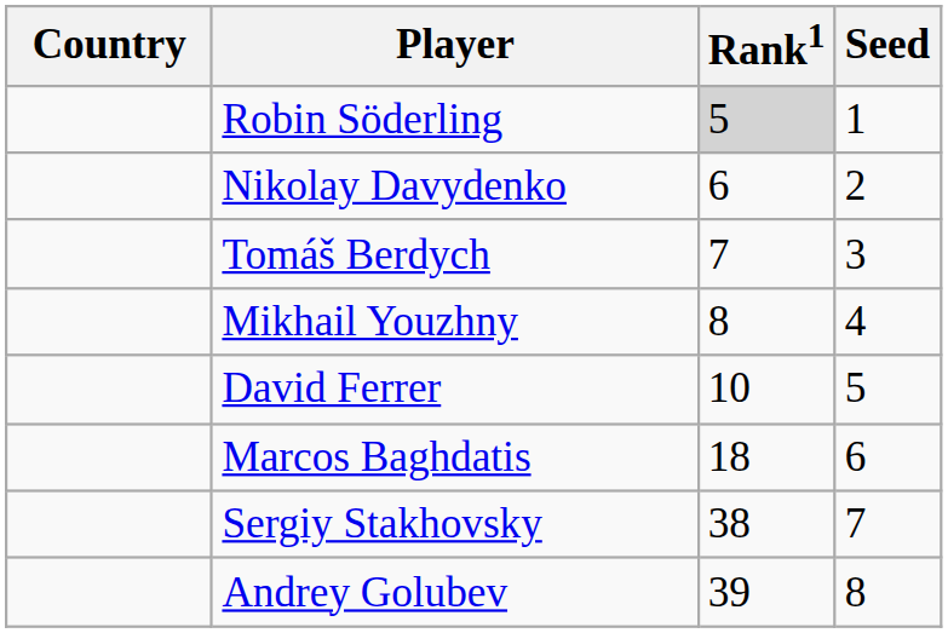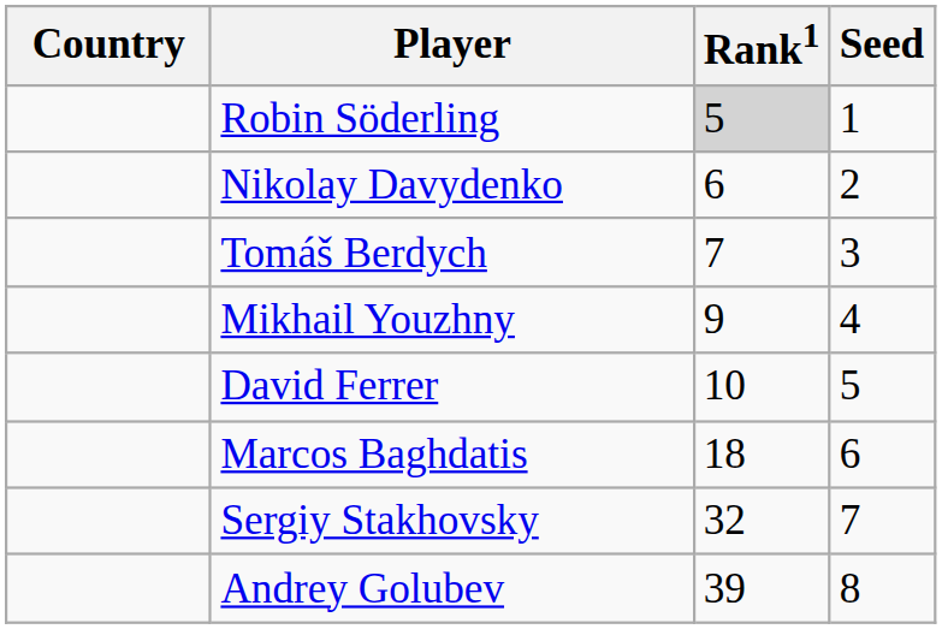 <table class="sortable wikitable">
 <tr>
 <th width="70">Country</th>
 <th width="175">Player</th>
 <th>Rank<sup>1</sup></th>
 <th>Seed</th>
 </tr>
 <tr>
 <td></td>
 <td><a href='#'>Robin Söderling</a></td>
 <td style="background: lightgrey;">5</td>
 <td>1</td>
 </tr>
 <tr>
 <td></td>
 <td><a href='#'>Nikolay Davydenko</a></td>
 <td>6</td>
 <td>2</td>
 </tr>
 <tr>
 <td></td>
 <td><a href='#'>Tomáš Berdych</a></td>
 <td>7</td>
 <td>3</td>
 </tr>
 <tr>
 <td></td>
 <td><a href='#'>Mikhail Youzhny</a></td>
-<td>8</td>
+<td>9</td>
 <td>4</td>
 </tr>
 <tr>
 <td></td>
 <td><a href='#'>David Ferrer</a></td>
 <td>10</td>
 <td>5</td>
 </tr>
 <tr>
 <td></td>
 <td><a href='#'>Marcos Baghdatis</a></td>
 <td>18</td>
 <td>6</td>
 </tr>
 <tr>
 <td></td>
 <td><a href='#'>Sergiy Stakhovsky</a></td>
-<td>38</td>
+<td>32</td>
 <td>7</td>
 </tr>
 <tr>
 <td></td>
 <td><a href='#'>Andrey Golubev</a></td>
 <td>39</td>
 <td>8</td>
 </tr>
 </table>
